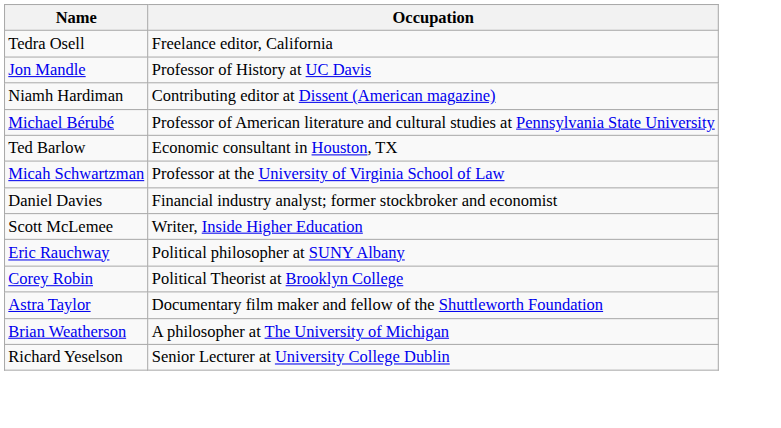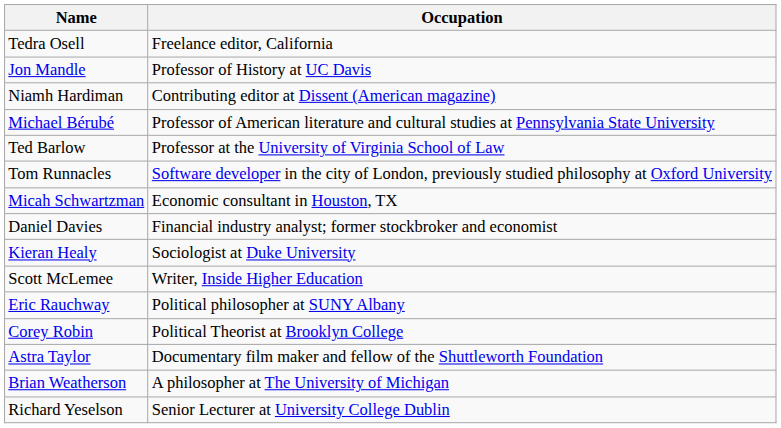 <table class="wikitable">
 <tr>
 <th>Name</th>
 <th>Occupation</th>
 </tr>
 <tr>
 <td>Tedra Osell</td>
 <td>Freelance editor, California</td>
 </tr>
 <tr>
 <td><a href='#'>Jon Mandle</a></td>
 <td>Professor of History at <a href='#'>UC Davis</a></td>
 </tr>
 <tr>
 <td>Niamh Hardiman</td>
 <td>Contributing editor at <a href='#'>Dissent (American magazine)</a></td>
 </tr>
 <tr>
 <td><a href='#'>Michael Bérubé</a></td>
 <td>Professor of American literature and cultural studies at <a href='#'>Pennsylvania State University</a></td>
 </tr>
 <tr>
 <td>Ted Barlow</td>
-<td>Economic consultant in <a href='#'>Houston</a>, TX</td>
+<td>Professor at the <a href='#'>University of Virginia School of Law</a></td>
+</tr>
+<tr>
+<td>Tom Runnacles</td>
+<td><a href='#'>Software developer</a> in the city of London, previously studied philosophy at <a href='#'>Oxford University</a></td>
 </tr>
 <tr>
 <td><a href='#'>Micah Schwartzman</a></td>
-<td>Professor at the <a href='#'>University of Virginia School of Law</a></td>
+<td>Economic consultant in <a href='#'>Houston</a>, TX</td>
 </tr>
 <tr>
 <td>Daniel Davies</td>
 <td>Financial industry analyst; former stockbroker and economist</td>
+</tr>
+<tr>
+<td><a href='#'>Kieran Healy</a></td>
+<td>Sociologist at <a href='#'>Duke University</a></td>
 </tr>
 <tr>
 <td>Scott McLemee</td>
 <td>Writer, <a href='#'>Inside Higher Education</a></td>
 </tr>
 <tr>
 <td><a href='#'>Eric Rauchway</a></td>
 <td>Political philosopher at <a href='#'>SUNY Albany</a></td>
 </tr>
 <tr>
 <td><a href='#'>Corey Robin</a></td>
 <td>Political Theorist at <a href='#'>Brooklyn College</a></td>
 </tr>
 <tr>
 <td><a href='#'>Astra Taylor</a></td>
 <td>Documentary film maker and fellow of the <a href='#'>Shuttleworth Foundation</a></td>
 </tr>
 <tr>
 <td><a href='#'>Brian Weatherson</a></td>
 <td>A philosopher at <a href='#'>The University of Michigan</a></td>
 </tr>
 <tr>
 <td>Richard Yeselson</td>
 <td>Senior Lecturer at <a href='#'>University College Dublin</a></td>
 </tr>
 </table>
